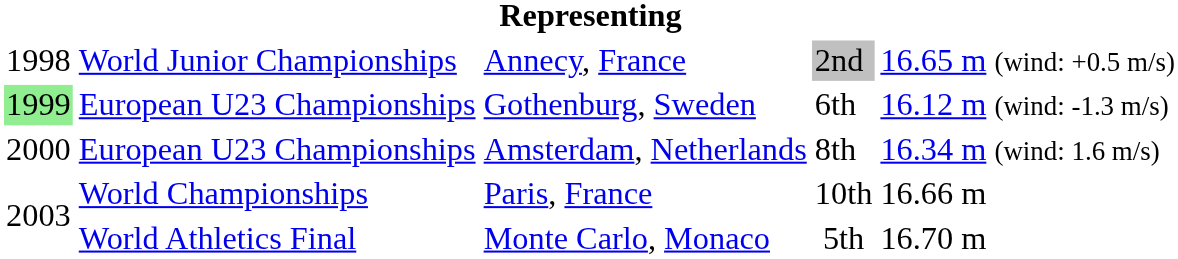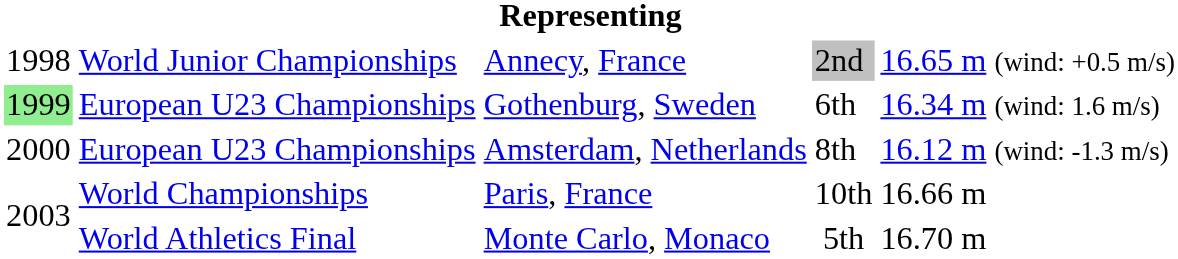 <table>
 <tr>
 <th colspan="6">Representing </th>
 </tr>
 <tr>
 <td>1998</td>
 <td><a href='#'>World Junior Championships</a></td>
 <td><a href='#'>Annecy</a>, <a href='#'>France</a></td>
 <td bgcolor=silver>2nd</td>
 <td><a href='#'>16.65 m</a>  <small>(wind: +0.5 m/s)</small></td>
 </tr>
 <tr>
 <td style="background: lightgreen;">1999</td>
 <td><a href='#'>European U23 Championships</a></td>
 <td><a href='#'>Gothenburg</a>, <a href='#'>Sweden</a></td>
 <td>6th</td>
-<td><a href='#'>16.12 m</a> <small>(wind: -1.3 m/s)</small></td>
+<td><a href='#'>16.34 m</a> <small>(wind: 1.6 m/s)</small></td>
 </tr>
 <tr>
 <td>2000</td>
 <td><a href='#'>European U23 Championships</a></td>
 <td><a href='#'>Amsterdam</a>, <a href='#'>Netherlands</a></td>
 <td>8th</td>
-<td><a href='#'>16.34 m</a> <small>(wind: 1.6 m/s)</small></td>
+<td><a href='#'>16.12 m</a> <small>(wind: -1.3 m/s)</small></td>
 </tr>
 <tr>
 <td rowspan=2>2003</td>
 <td><a href='#'>World Championships</a></td>
 <td><a href='#'>Paris</a>, <a href='#'>France</a></td>
 <td align="center">10th</td>
 <td>16.66 m</td>
 </tr>
 <tr>
 <td><a href='#'>World Athletics Final</a></td>
 <td><a href='#'>Monte Carlo</a>, <a href='#'>Monaco</a></td>
 <td align="center">5th</td>
 <td>16.70 m</td>
 </tr>
 </table>
